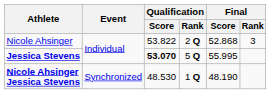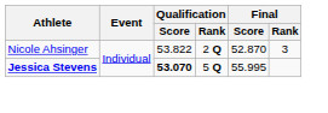 <table class=wikitable style=font-size:90%;text-align:center>
 <tr>
 <th rowspan=2>Athlete</th>
 <th rowspan=2>Event</th>
 <th colspan=2>Qualification</th>
 <th colspan=2>Final</th>
 </tr>
 <tr style=font-size:95%>
 <th>Score</th>
 <th>Rank</th>
 <th>Score</th>
 <th>Rank</th>
 </tr>
 <tr>
 <td align=left><a href='#'>Nicole Ahsinger</a></td>
 <td align=left rowspan=2><a href='#'>Individual</a></td>
 <td>53.822</td>
 <td>2 <strong>Q</strong></td>
-<td>52.868</td>
+<td>52.870</td>
 <td>3</td>
 </tr>
 <tr>
 <td align=left><strong><a href='#'>Jessica Stevens</a></strong></td>
 <td><strong>53.070</strong></td>
 <td>5 <strong>Q</strong></td>
 <td>55.995</td>
 <td></td>
 </tr>
-<tr>
-<td align=left><strong><a href='#'>Nicole Ahsinger</a><br><a href='#'>Jessica Stevens</a></strong></td>
-<td align=left><a href='#'>Synchronized</a></td>
-<td>48.530</td>
-<td>1 <strong>Q</strong></td>
-<td>48.190</td>
-<td></td>
-</tr>
 </table>
